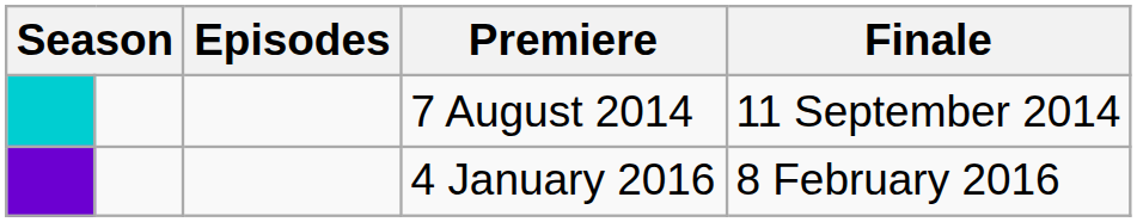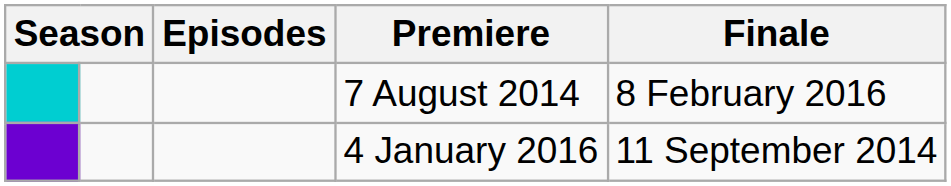 <table class="wikitable">
 <tr>
 <th colspan="2">Season</th>
 <th>Episodes</th>
 <th>Premiere</th>
 <th>Finale</th>
 </tr>
 <tr>
 <td style="background:#00ced1; color:#100; text-align:center;"></td>
 <td></td>
 <td></td>
 <td>7 August 2014</td>
-<td>11 September 2014</td>
+<td>8 February 2016</td>
 </tr>
 <tr>
 <td style="background:#6c00d1; color:#100; text-align:center;"></td>
 <td></td>
 <td></td>
 <td>4 January 2016</td>
-<td>8 February 2016</td>
+<td>11 September 2014</td>
 </tr>
 </table>
